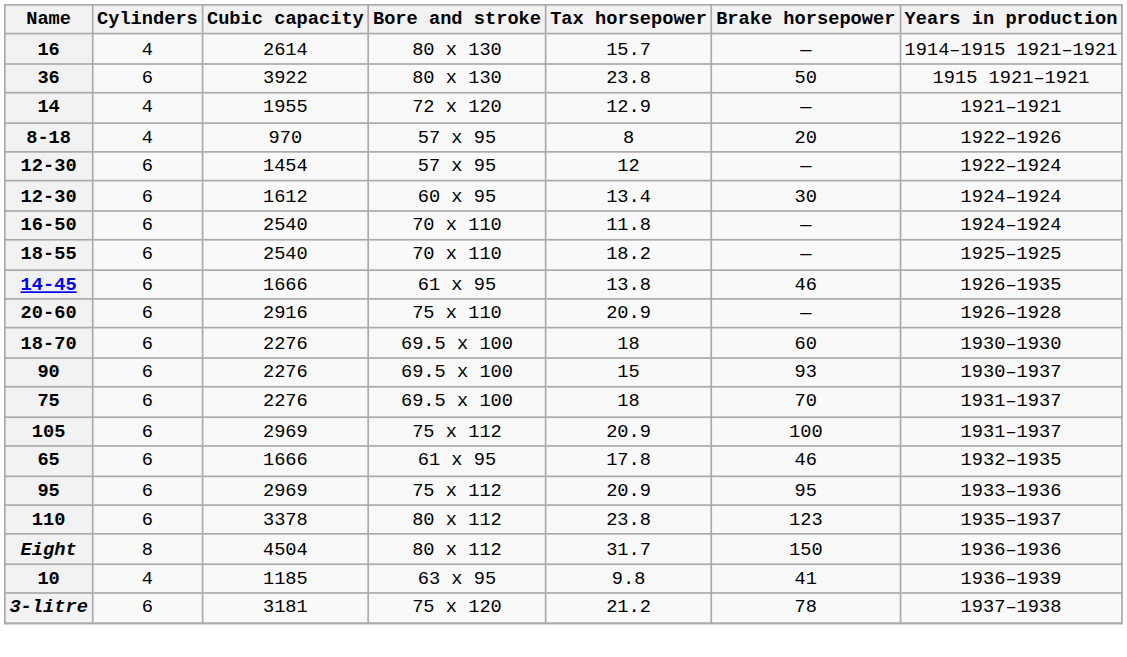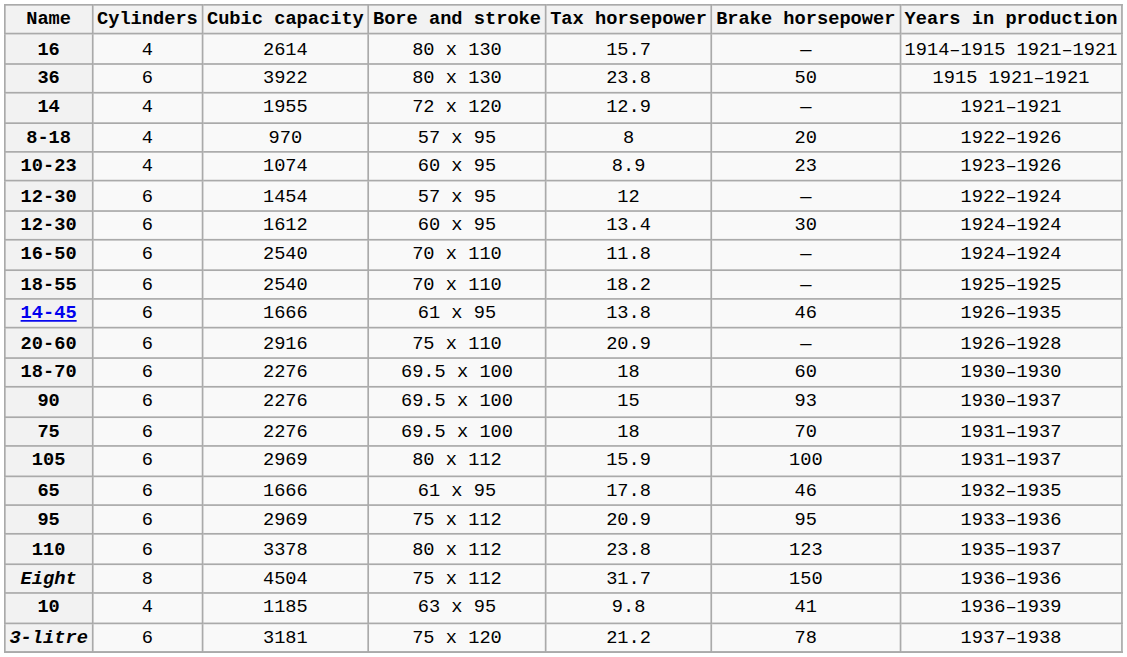 <table class="wikitable sortable" style="font-size: 85%; text-align: center;">
 <tr>
 <th scope="col">Name</th>
 <th scope="col">Cylinders</th>
 <th scope="col">Cubic capacity</th>
 <th scope="col">Bore and stroke</th>
 <th scope="col">Tax horsepower</th>
 <th scope="col">Brake horsepower</th>
 <th scope="col">Years in production</th>
 </tr>
 <tr>
 <th scope="row">16</th>
 <td>4</td>
 <td>2614</td>
 <td>80 x 130</td>
 <td>15.7</td>
 <td>—</td>
 <td>1914–1915 1921–1921</td>
 </tr>
 <tr>
 <th scope="row">36</th>
 <td>6</td>
 <td>3922</td>
 <td>80 x 130</td>
 <td>23.8</td>
 <td>50</td>
 <td>1915 1921–1921</td>
 </tr>
 <tr>
 <th scope="row">14</th>
 <td>4</td>
 <td>1955</td>
 <td>72 x 120</td>
 <td>12.9</td>
 <td>—</td>
 <td>1921–1921</td>
 </tr>
 <tr>
 <th scope="row">8-18</th>
 <td>4</td>
 <td>970</td>
 <td>57 x 95</td>
 <td>8</td>
 <td>20</td>
 <td>1922–1926</td>
+</tr>
+<tr>
+<th scope="row">10-23</th>
+<td>4</td>
+<td>1074</td>
+<td>60 x 95</td>
+<td>8.9</td>
+<td>23</td>
+<td>1923–1926</td>
 </tr>
 <tr>
 <th scope="row">12-30</th>
 <td>6</td>
 <td>1454</td>
 <td>57 x 95</td>
 <td>12</td>
 <td>—</td>
 <td>1922–1924</td>
 </tr>
 <tr>
 <th scope="row">12-30</th>
 <td>6</td>
 <td>1612</td>
 <td>60 x 95</td>
 <td>13.4</td>
 <td>30</td>
 <td>1924–1924</td>
 </tr>
 <tr>
 <th scope="row">16-50</th>
 <td>6</td>
 <td>2540</td>
 <td>70 x 110</td>
 <td>11.8</td>
 <td>—</td>
 <td>1924–1924</td>
 </tr>
 <tr>
 <th scope="row">18-55</th>
 <td>6</td>
 <td>2540</td>
 <td>70 x 110</td>
 <td>18.2</td>
 <td>—</td>
 <td>1925–1925</td>
 </tr>
 <tr>
 <th scope="row"><a href='#'>14-45</a></th>
 <td>6</td>
 <td>1666</td>
 <td>61 x 95</td>
 <td>13.8</td>
 <td>46</td>
 <td>1926–1935</td>
 </tr>
 <tr>
 <th scope="row">20-60</th>
 <td>6</td>
 <td>2916</td>
 <td>75 x 110</td>
 <td>20.9</td>
 <td>—</td>
 <td>1926–1928</td>
 </tr>
 <tr>
 <th scope="row">18-70</th>
 <td>6</td>
 <td>2276</td>
 <td>69.5 x 100</td>
 <td>18</td>
 <td>60</td>
 <td>1930–1930</td>
 </tr>
 <tr>
 <th scope="row">90</th>
 <td>6</td>
 <td>2276</td>
 <td>69.5 x 100</td>
 <td>15</td>
 <td>93</td>
 <td>1930–1937</td>
 </tr>
 <tr>
 <th scope="row">75</th>
 <td>6</td>
 <td>2276</td>
 <td>69.5 x 100</td>
 <td>18</td>
 <td>70</td>
 <td>1931–1937</td>
 </tr>
 <tr>
 <th scope="row">105</th>
 <td>6</td>
 <td>2969</td>
-<td>75 x 112</td>
-<td>20.9</td>
+<td>80 x 112</td>
+<td>15.9</td>
 <td>100</td>
 <td>1931–1937</td>
 </tr>
 <tr>
 <th scope="row">65</th>
 <td>6</td>
 <td>1666</td>
 <td>61 x 95</td>
 <td>17.8</td>
 <td>46</td>
 <td>1932–1935</td>
 </tr>
 <tr>
 <th scope="row">95</th>
 <td>6</td>
 <td>2969</td>
 <td>75 x 112</td>
 <td>20.9</td>
 <td>95</td>
 <td>1933–1936</td>
 </tr>
 <tr>
 <th scope="row">110</th>
 <td>6</td>
 <td>3378</td>
 <td>80 x 112</td>
 <td>23.8</td>
 <td>123</td>
 <td>1935–1937</td>
 </tr>
 <tr>
 <th scope="row"><em>Eight</em></th>
 <td>8</td>
 <td>4504</td>
-<td>80 x 112</td>
+<td>75 x 112</td>
 <td>31.7</td>
 <td>150</td>
 <td>1936–1936</td>
 </tr>
 <tr>
 <th scope="row">10</th>
 <td>4</td>
 <td>1185</td>
 <td>63 x 95</td>
 <td>9.8</td>
 <td>41</td>
 <td>1936–1939</td>
 </tr>
 <tr>
 <th scope="row"><em>3-litre</em></th>
 <td>6</td>
 <td>3181</td>
 <td>75 x 120</td>
 <td>21.2</td>
 <td>78</td>
 <td>1937–1938</td>
 </tr>
 <tr>
 </tr>
 </table>
